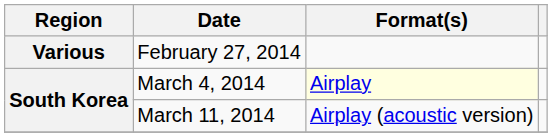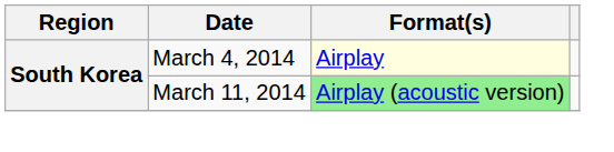 <table class="wikitable plainrowheaders">
 <tr>
 <th scope="col">Region</th>
 <th scope="col">Date</th>
 <th scope="col">Format(s)</th>
 <th scope="col"></th>
-</tr>
-<tr>
-<th scope="row">Various</th>
-<td>February 27, 2014</td>
-<td></td>
-<td align="center"></td>
 </tr>
 <tr>
 <th scope="row" rowspan="2">South Korea</th>
 <td>March 4, 2014</td>
 <td style="background: lightyellow;"><a href='#'>Airplay</a></td>
 <td align="center"></td>
 </tr>
 <tr>
 <td>March 11, 2014</td>
-<td><a href='#'>Airplay</a> (<a href='#'>acoustic</a> version)</td>
+<td style="background: lightgreen;"><a href='#'>Airplay</a> (<a href='#'>acoustic</a> version)</td>
 <td align="center"></td>
 </tr>
 <tr>
 </tr>
 </table>
